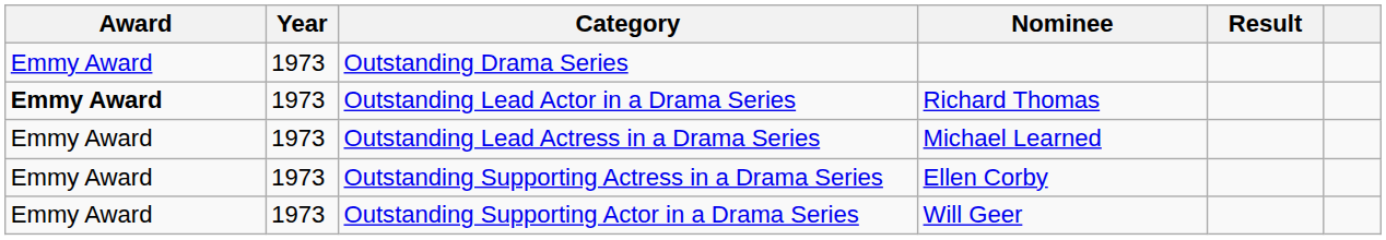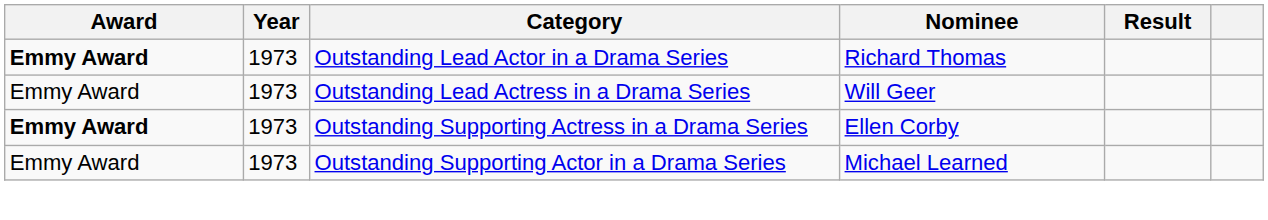 <table class="wikitable sortable plainrowheaders">
 <tr>
 <th scope="col" style="width:18%;">Award</th>
 <th scope="col" style="width:5%;">Year</th>
 <th scope="col" style="width:40%;">Category</th>
 <th scope="col" style="width:20%;">Nominee</th>
 <th scope="col" style="width:8%;">Result</th>
 <th scope="col" style="width:4%;" class="unsortable"></th>
-</tr>
-<tr>
-<td><a href='#'>Emmy Award</a></td>
-<td>1973</td>
-<td><a href='#'>Outstanding Drama Series</a></td>
-<td></td>
-<td></td>
-<td></td>
 </tr>
 <tr>
 <td><strong>Emmy Award</strong></td>
 <td>1973</td>
 <td><a href='#'>Outstanding Lead Actor in a Drama Series</a></td>
 <td><a href='#'>Richard Thomas</a></td>
 <td></td>
 <td></td>
 </tr>
 <tr>
 <td>Emmy Award</td>
 <td>1973</td>
 <td><a href='#'>Outstanding Lead Actress in a Drama Series</a></td>
-<td><a href='#'>Michael Learned</a></td>
+<td><a href='#'>Will Geer</a></td>
 <td></td>
 <td></td>
 </tr>
 <tr>
-<td>Emmy Award</td>
+<td><strong>Emmy Award</strong></td>
 <td>1973</td>
 <td><a href='#'>Outstanding Supporting Actress in a Drama Series</a></td>
 <td><a href='#'>Ellen Corby</a></td>
 <td></td>
 <td></td>
 </tr>
 <tr>
 <td>Emmy Award</td>
 <td>1973</td>
 <td><a href='#'>Outstanding Supporting Actor in a Drama Series</a></td>
-<td><a href='#'>Will Geer</a></td>
+<td><a href='#'>Michael Learned</a></td>
 <td></td>
 <td></td>
 </tr>
 </table>
